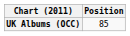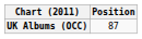 <table class="wikitable plainrowheaders" style="text-align:center;">
 <tr>
 <th scope="col">Chart (2011)</th>
 <th scope="col">Position</th>
 </tr>
 <tr>
 <th scope="row">UK Albums (OCC)</th>
-<td>85</td>
+<td>87</td>
 </tr>
 </table>
